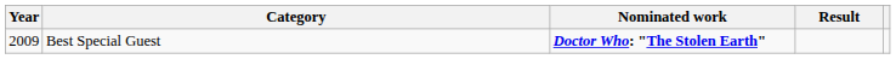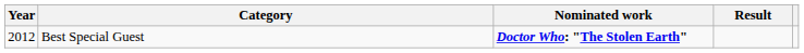 <table class="wikitable" width="74%">
 <tr>
 <th width="4%">Year</th>
 <th width="58%">Category</th>
 <th width="28%">Nominated work</th>
 <th width="10%">Result</th>
 <th width="5%"></th>
 </tr>
 <tr>
-<td>2009</td>
+<td>2012</td>
 <td>Best Special Guest</td>
 <td><strong><em><a href='#'>Doctor Who</a></em>: "<a href='#'>The Stolen Earth</a>"</strong></td>
 <td></td>
 <td></td>
 </tr>
 </table>
